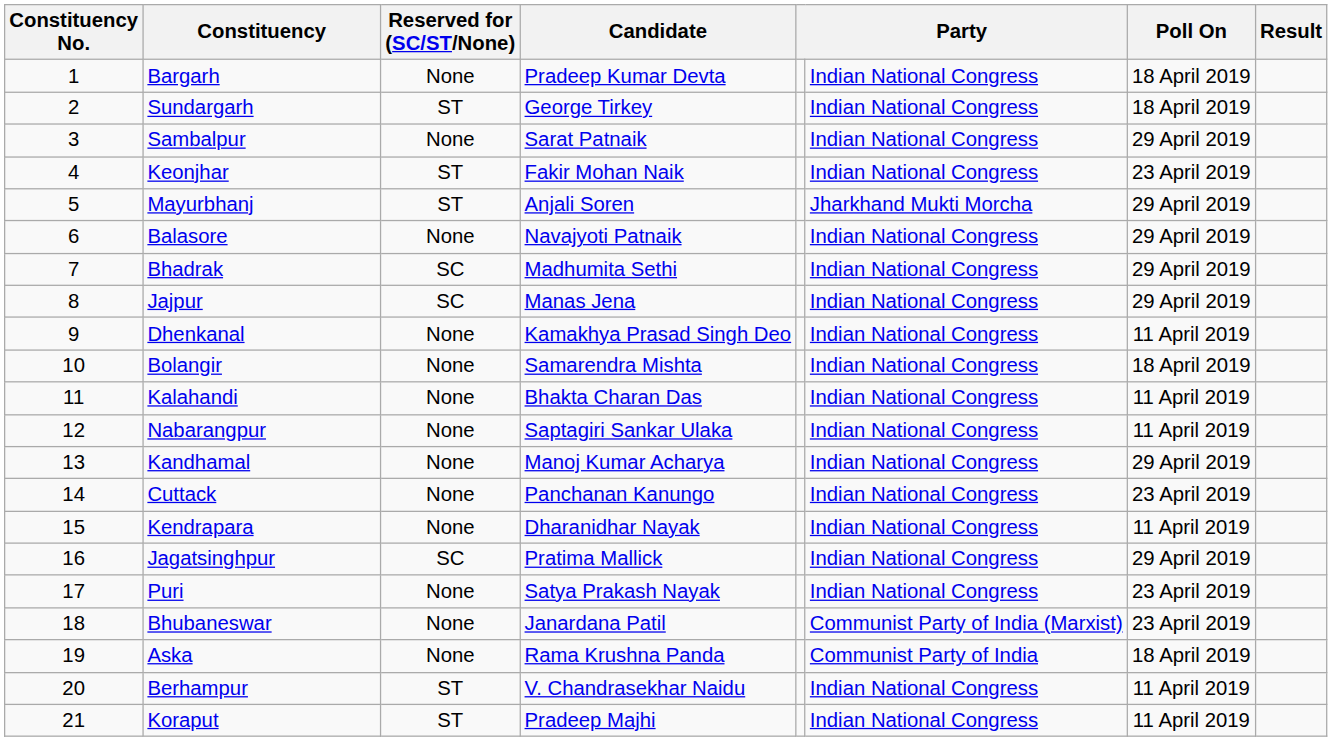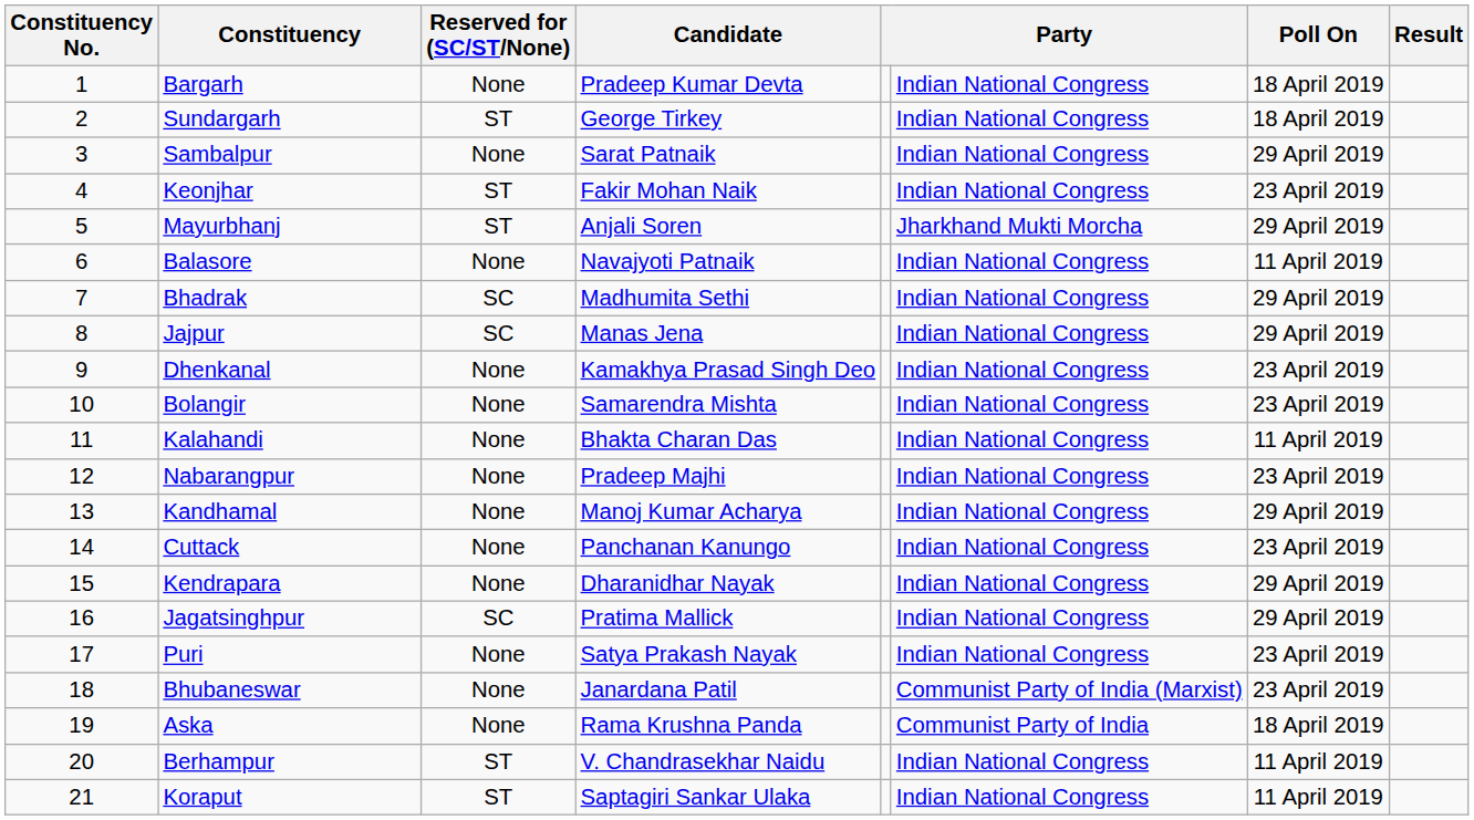 <table class="wikitable sortable">
 <tr>
 <th>Constituency <br> No.</th>
 <th style="width:180px;">Constituency</th>
 <th>Reserved for<br>(<a href='#'>SC/ST</a>/None)</th>
 <th>Candidate</th>
 <th colspan="2">Party</th>
 <th>Poll On</th>
 <th>Result</th>
 </tr>
 <tr>
 <td style="text-align:center;">1</td>
 <td><a href='#'>Bargarh</a></td>
 <td style="text-align:center;">None</td>
 <td><a href='#'>Pradeep Kumar Devta</a></td>
 <td bgcolor=></td>
 <td><a href='#'>Indian National Congress</a></td>
 <td style="text-align:center;">18 April 2019</td>
 <td></td>
 </tr>
 <tr>
 <td style="text-align:center;">2</td>
 <td><a href='#'>Sundargarh</a></td>
 <td style="text-align:center;">ST</td>
 <td><a href='#'>George Tirkey</a></td>
 <td bgcolor=></td>
 <td><a href='#'>Indian National Congress</a></td>
 <td style="text-align:center;">18 April 2019</td>
 <td></td>
 </tr>
 <tr>
 <td style="text-align:center;">3</td>
 <td><a href='#'>Sambalpur</a></td>
 <td style="text-align:center;">None</td>
 <td><a href='#'>Sarat Patnaik</a></td>
 <td bgcolor=></td>
 <td><a href='#'>Indian National Congress</a></td>
 <td style="text-align:center;">29 April 2019</td>
 <td></td>
 </tr>
 <tr>
 <td style="text-align:center;">4</td>
 <td><a href='#'>Keonjhar</a></td>
 <td style="text-align:center;">ST</td>
 <td><a href='#'>Fakir Mohan Naik</a></td>
 <td bgcolor=></td>
 <td><a href='#'>Indian National Congress</a></td>
 <td style="text-align:center;">23 April 2019</td>
 <td></td>
 </tr>
 <tr>
 <td style="text-align:center;">5</td>
 <td><a href='#'>Mayurbhanj</a></td>
 <td style="text-align:center;">ST</td>
 <td><a href='#'>Anjali Soren</a></td>
 <td bgcolor=></td>
 <td><a href='#'>Jharkhand Mukti Morcha</a></td>
 <td style="text-align:center;">29 April 2019</td>
 <td></td>
 </tr>
 <tr>
 <td style="text-align:center;">6</td>
 <td><a href='#'>Balasore</a></td>
 <td style="text-align:center;">None</td>
 <td><a href='#'>Navajyoti Patnaik</a></td>
 <td bgcolor=></td>
 <td><a href='#'>Indian National Congress</a></td>
-<td style="text-align:center;">29 April 2019</td>
+<td style="text-align:center;">11 April 2019</td>
 <td></td>
 </tr>
 <tr>
 <td style="text-align:center;">7</td>
 <td><a href='#'>Bhadrak</a></td>
 <td style="text-align:center;">SC</td>
 <td><a href='#'>Madhumita Sethi</a></td>
 <td bgcolor=></td>
 <td><a href='#'>Indian National Congress</a></td>
 <td style="text-align:center;">29 April 2019</td>
 <td></td>
 </tr>
 <tr>
 <td style="text-align:center;">8</td>
 <td><a href='#'>Jajpur</a></td>
 <td style="text-align:center;">SC</td>
 <td><a href='#'>Manas Jena</a></td>
 <td bgcolor=></td>
 <td><a href='#'>Indian National Congress</a></td>
 <td style="text-align:center;">29 April 2019</td>
 <td></td>
 </tr>
 <tr>
 <td style="text-align:center;">9</td>
 <td><a href='#'>Dhenkanal</a></td>
 <td style="text-align:center;">None</td>
 <td><a href='#'>Kamakhya Prasad Singh Deo</a></td>
 <td bgcolor=></td>
 <td><a href='#'>Indian National Congress</a></td>
-<td style="text-align:center;">11 April 2019</td>
+<td style="text-align:center;">23 April 2019</td>
 <td></td>
 </tr>
 <tr>
 <td style="text-align:center;">10</td>
 <td><a href='#'>Bolangir</a></td>
 <td style="text-align:center;">None</td>
 <td><a href='#'>Samarendra Mishta</a></td>
 <td bgcolor=></td>
 <td><a href='#'>Indian National Congress</a></td>
-<td style="text-align:center;">18 April 2019</td>
+<td style="text-align:center;">23 April 2019</td>
 <td></td>
 </tr>
 <tr>
 <td style="text-align:center;">11</td>
 <td><a href='#'>Kalahandi</a></td>
 <td style="text-align:center;">None</td>
 <td><a href='#'>Bhakta Charan Das</a></td>
 <td bgcolor=></td>
 <td><a href='#'>Indian National Congress</a></td>
 <td style="text-align:center;">11 April 2019</td>
 <td></td>
 </tr>
 <tr>
 <td style="text-align:center;">12</td>
 <td><a href='#'>Nabarangpur</a></td>
 <td style="text-align:center;">None</td>
-<td><a href='#'>Saptagiri Sankar Ulaka</a></td>
+<td><a href='#'>Pradeep Majhi</a></td>
 <td bgcolor=></td>
 <td><a href='#'>Indian National Congress</a></td>
-<td style="text-align:center;">11 April 2019</td>
+<td style="text-align:center;">23 April 2019</td>
 <td></td>
 </tr>
 <tr>
 <td style="text-align:center;">13</td>
 <td><a href='#'>Kandhamal</a></td>
 <td style="text-align:center;">None</td>
 <td><a href='#'>Manoj Kumar Acharya</a></td>
 <td bgcolor=></td>
 <td><a href='#'>Indian National Congress</a></td>
 <td style="text-align:center;">29 April 2019</td>
 <td></td>
 </tr>
 <tr>
 <td style="text-align:center;">14</td>
 <td><a href='#'>Cuttack</a></td>
 <td style="text-align:center;">None</td>
 <td><a href='#'>Panchanan Kanungo</a></td>
 <td bgcolor=></td>
 <td><a href='#'>Indian National Congress</a></td>
 <td style="text-align:center;">23 April 2019</td>
 <td></td>
 </tr>
 <tr>
 <td style="text-align:center;">15</td>
 <td><a href='#'>Kendrapara</a></td>
 <td style="text-align:center;">None</td>
 <td><a href='#'>Dharanidhar Nayak</a></td>
 <td bgcolor=></td>
 <td><a href='#'>Indian National Congress</a></td>
-<td style="text-align:center;">11 April 2019</td>
+<td style="text-align:center;">29 April 2019</td>
 <td></td>
 </tr>
 <tr>
 <td style="text-align:center;">16</td>
 <td><a href='#'>Jagatsinghpur</a></td>
 <td style="text-align:center;">SC</td>
 <td><a href='#'>Pratima Mallick</a></td>
 <td bgcolor=></td>
 <td><a href='#'>Indian National Congress</a></td>
 <td style="text-align:center;">29 April 2019</td>
 <td></td>
 </tr>
 <tr>
 <td style="text-align:center;">17</td>
 <td><a href='#'>Puri</a></td>
 <td style="text-align:center;">None</td>
 <td><a href='#'>Satya Prakash Nayak</a></td>
 <td bgcolor=></td>
 <td><a href='#'>Indian National Congress</a></td>
 <td style="text-align:center;">23 April 2019</td>
 <td></td>
 </tr>
 <tr>
 <td style="text-align:center;">18</td>
 <td><a href='#'>Bhubaneswar</a></td>
 <td style="text-align:center;">None</td>
 <td><a href='#'>Janardana Patil</a></td>
 <td bgcolor=></td>
 <td><a href='#'>Communist Party of India (Marxist)</a></td>
 <td style="text-align:center;">23 April 2019</td>
 <td></td>
 </tr>
 <tr>
 <td style="text-align:center;">19</td>
 <td><a href='#'>Aska</a></td>
 <td style="text-align:center;">None</td>
 <td><a href='#'>Rama Krushna Panda</a></td>
 <td bgcolor=></td>
 <td><a href='#'>Communist Party of India</a></td>
 <td style="text-align:center;">18 April 2019</td>
 <td></td>
 </tr>
 <tr>
 <td style="text-align:center;">20</td>
 <td><a href='#'>Berhampur</a></td>
 <td style="text-align:center;">ST</td>
 <td><a href='#'>V. Chandrasekhar Naidu</a></td>
 <td bgcolor=></td>
 <td><a href='#'>Indian National Congress</a></td>
 <td style="text-align:center;">11 April 2019</td>
 <td></td>
 </tr>
 <tr>
 <td style="text-align:center;">21</td>
 <td><a href='#'>Koraput</a></td>
 <td style="text-align:center;">ST</td>
-<td><a href='#'>Pradeep Majhi</a></td>
+<td><a href='#'>Saptagiri Sankar Ulaka</a></td>
 <td bgcolor=></td>
 <td><a href='#'>Indian National Congress</a></td>
 <td style="text-align:center;">11 April 2019</td>
 <td></td>
 </tr>
 </table>
